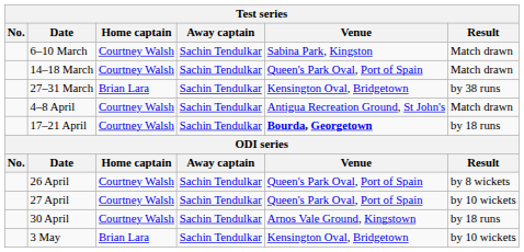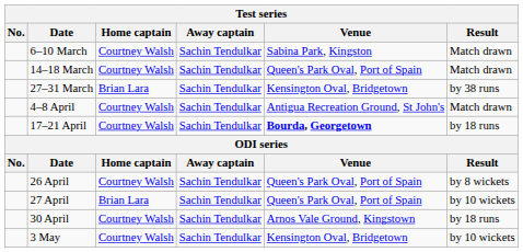 <table class="wikitable">
 <tr>
 <th colspan="9">Test series</th>
 </tr>
 <tr>
 <th>No.</th>
 <th>Date</th>
 <th>Home captain</th>
 <th>Away captain</th>
 <th>Venue</th>
 <th>Result</th>
 </tr>
 <tr>
 <td></td>
 <td>6–10 March</td>
 <td><a href='#'>Courtney Walsh</a></td>
 <td><a href='#'>Sachin Tendulkar</a></td>
 <td><a href='#'>Sabina Park</a>, <a href='#'>Kingston</a></td>
 <td>Match drawn</td>
 </tr>
 <tr>
 <td></td>
 <td>14–18 March</td>
 <td><a href='#'>Courtney Walsh</a></td>
 <td><a href='#'>Sachin Tendulkar</a></td>
 <td><a href='#'>Queen's Park Oval</a>, <a href='#'>Port of Spain</a></td>
 <td>Match drawn</td>
 </tr>
 <tr>
 <td></td>
 <td>27–31 March</td>
 <td><a href='#'>Brian Lara</a></td>
 <td><a href='#'>Sachin Tendulkar</a></td>
 <td><a href='#'>Kensington Oval</a>, <a href='#'>Bridgetown</a></td>
 <td> by 38 runs</td>
 </tr>
 <tr>
 <td></td>
 <td>4–8 April</td>
 <td><a href='#'>Courtney Walsh</a></td>
 <td><a href='#'>Sachin Tendulkar</a></td>
 <td><a href='#'>Antigua Recreation Ground</a>, <a href='#'>St John's</a></td>
 <td>Match drawn</td>
 </tr>
 <tr>
 <td></td>
 <td>17–21 April</td>
 <td><a href='#'>Courtney Walsh</a></td>
 <td><a href='#'>Sachin Tendulkar</a></td>
 <td><strong><a href='#'>Bourda</a>, <a href='#'>Georgetown</a></strong></td>
 <td> by 18 runs</td>
 </tr>
 <tr>
 <th colspan="9">ODI series</th>
 </tr>
 <tr>
 <th>No.</th>
 <th>Date</th>
 <th>Home captain</th>
 <th>Away captain</th>
 <th>Venue</th>
 <th>Result</th>
 </tr>
 <tr>
 <td></td>
 <td>26 April</td>
 <td><a href='#'>Courtney Walsh</a></td>
 <td><a href='#'>Sachin Tendulkar</a></td>
 <td><a href='#'>Queen's Park Oval</a>, <a href='#'>Port of Spain</a></td>
 <td> by 8 wickets</td>
 </tr>
 <tr>
 <td></td>
 <td>27 April</td>
-<td><a href='#'>Courtney Walsh</a></td>
+<td><a href='#'>Brian Lara</a></td>
 <td><a href='#'>Sachin Tendulkar</a></td>
 <td><a href='#'>Queen's Park Oval</a>, <a href='#'>Port of Spain</a></td>
 <td> by 10 wickets</td>
 </tr>
 <tr>
 <td></td>
 <td>30 April</td>
 <td><a href='#'>Courtney Walsh</a></td>
 <td><a href='#'>Sachin Tendulkar</a></td>
 <td><a href='#'>Arnos Vale Ground</a>, <a href='#'>Kingstown</a></td>
 <td> by 18 runs</td>
 </tr>
 <tr>
 <td></td>
 <td>3 May</td>
-<td><a href='#'>Brian Lara</a></td>
+<td><a href='#'>Courtney Walsh</a></td>
 <td><a href='#'>Sachin Tendulkar</a></td>
 <td><a href='#'>Kensington Oval</a>, <a href='#'>Bridgetown</a></td>
 <td> by 10 wickets</td>
 </tr>
 </table>
